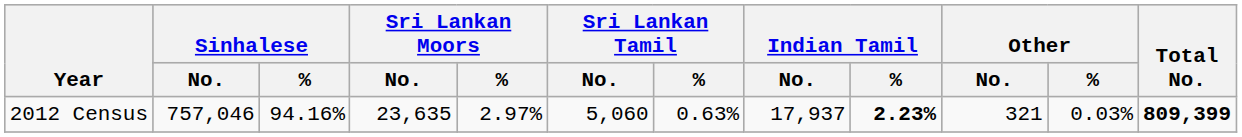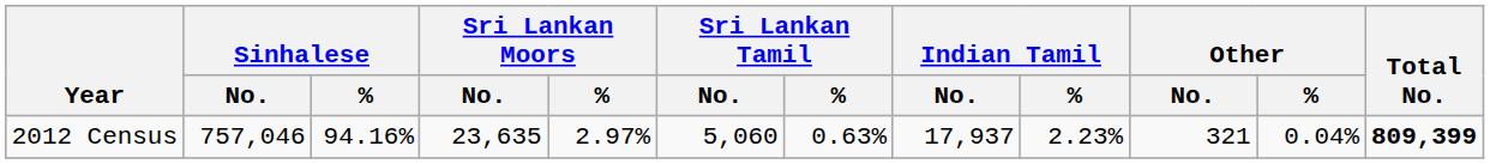 <table class="wikitable" border="1" style="text-align:right;">
 <tr style="vertical-align:bottom;">
 <th rowspan=2>Year</th>
 <th colspan=2><a href='#'>Sinhalese</a></th>
 <th colspan=2><a href='#'>Sri Lankan Moors</a></th>
 <th colspan=2><a href='#'>Sri Lankan Tamil</a></th>
 <th colspan=2><a href='#'>Indian Tamil</a></th>
 <th colspan=2>Other</th>
 <th rowspan=2><strong>Total</strong><br><strong>No.</strong></th>
 </tr>
 <tr>
 <th style="width:60px;">No.</th>
 <th style="width:50px;">%</th>
 <th style="width:60px;">No.</th>
 <th style="width:50px;">%</th>
 <th style="width:60px;">No.</th>
 <th style="width:50px;">%</th>
 <th style="width:60px;">No.</th>
 <th style="width:50px;">%</th>
 <th style="width:60px;">No.</th>
 <th style="width:50px;">%</th>
 </tr>
 <tr>
 <td align=left>2012 Census</td>
 <td>757,046</td>
 <td>94.16%</td>
 <td>23,635</td>
 <td>2.97%</td>
 <td>5,060</td>
 <td>0.63%</td>
 <td>17,937</td>
-<td><strong>2.23%</strong></td>
+<td>2.23%</td>
 <td>321</td>
-<td>0.03%</td>
+<td>0.04%</td>
 <td><strong>809,399</strong></td>
 </tr>
 </table>
